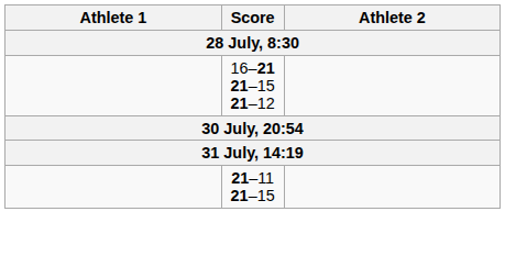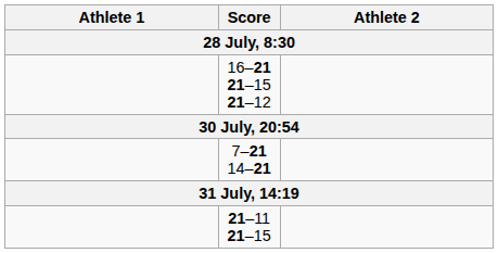 <table class="wikitable" style="text-align: center; font-size:90% ">
 <tr>
 <th align="right" width="190">Athlete 1</th>
 <th width="50">Score</th>
 <th align="left" width="190">Athlete 2</th>
 </tr>
 <tr>
 <th colspan=3>28 July, 8:30</th>
 </tr>
 <tr>
 <td align=right><strong></strong></td>
 <td align=center>16–<strong>21</strong><br><strong>21</strong>–15<br><strong>21</strong>–12</td>
 <td align=left></td>
 </tr>
 <tr>
 <th colspan=3>30 July, 20:54</th>
 </tr>
 <tr>
+<td align=right></td>
+<td align=center>7–<strong>21</strong><br>14–<strong>21</strong></td>
+<td align=left><strong></strong></td>
+</tr>
+<tr>
 <th colspan=3>31 July, 14:19</th>
 </tr>
 <tr>
 <td align=right><strong></strong></td>
 <td align=center><strong>21</strong>–11<br><strong>21</strong>–15</td>
 <td align=left></td>
 </tr>
 </table>
